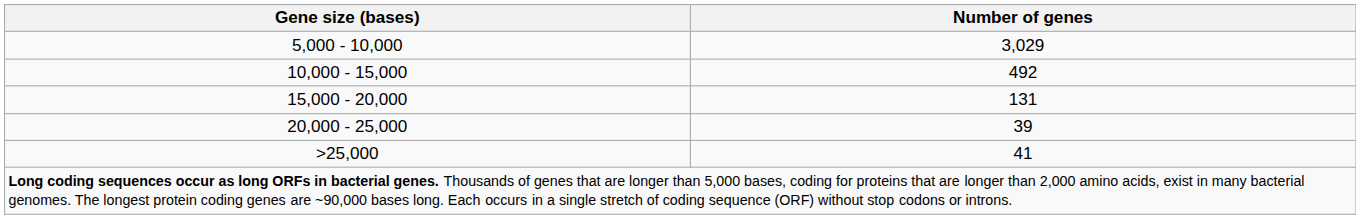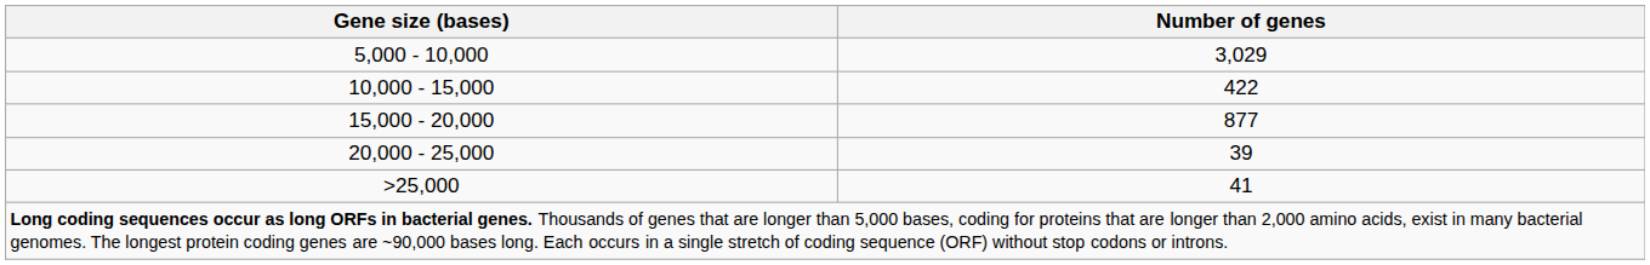 <table class="wikitable" style="margin:1em auto;">
 <tr>
 <th>Gene size (bases)</th>
 <th>Number of genes</th>
 </tr>
 <tr>
 <td style="text-align:center;">5,000 - 10,000</td>
 <td style="text-align:center;">3,029</td>
 </tr>
 <tr>
 <td style="text-align:center;">10,000 - 15,000</td>
-<td style="text-align:center;">492</td>
+<td style="text-align:center;">422</td>
 </tr>
 <tr>
 <td style="text-align:center;">15,000 - 20,000</td>
-<td style="text-align:center;">131</td>
+<td style="text-align:center;">877</td>
 </tr>
 <tr>
 <td style="text-align:center;">20,000 - 25,000</td>
 <td style="text-align:center;">39</td>
 </tr>
 <tr>
 <td style="text-align:center;">>25,000</td>
 <td style="text-align:center;">41</td>
 </tr>
 <tr>
 <td colspan="2"><strong><small>Long coding sequences occur as long ORFs in bacterial genes.</small></strong> <small>Thousands of genes that are longer than 5,000 bases, coding for proteins that are</small> <small>longer than 2,000 amino acids, exist in many bacterial genomes. The longest protein coding genes</small> <small>are ~90,000 bases long. Each</small> <small>occur</small><small>s</small> <small>in a single stretch of coding sequence (ORF) without stop</small> <small>codons or introns</small><small>.</small></td>
 </tr>
 </table>
